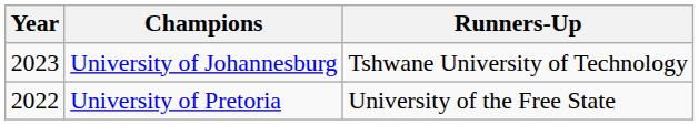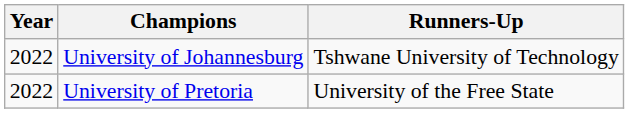 <table class="wikitable">
 <tr>
 <th>Year</th>
 <th>Champions</th>
 <th>Runners-Up</th>
 </tr>
 <tr>
-<td>2023</td>
+<td>2022</td>
 <td><a href='#'>University of Johannesburg</a></td>
 <td>Tshwane University of Technology</td>
 </tr>
 <tr>
 <td>2022</td>
 <td><a href='#'>University of Pretoria</a></td>
 <td>University of the Free State</td>
 </tr>
 </table>
